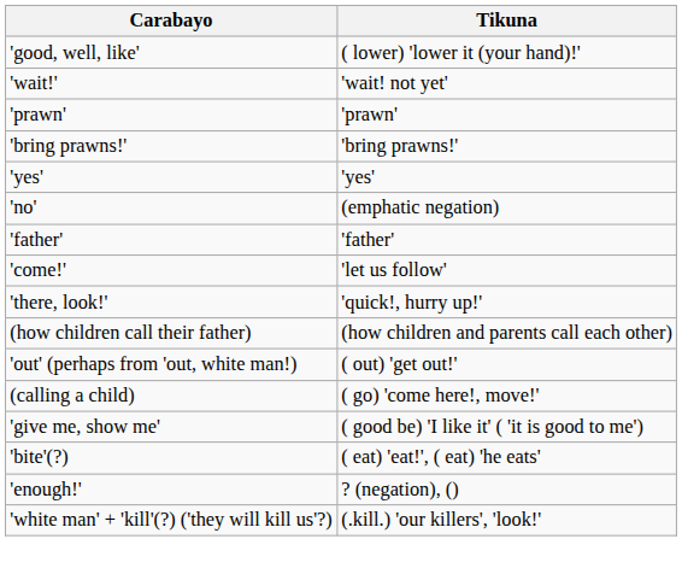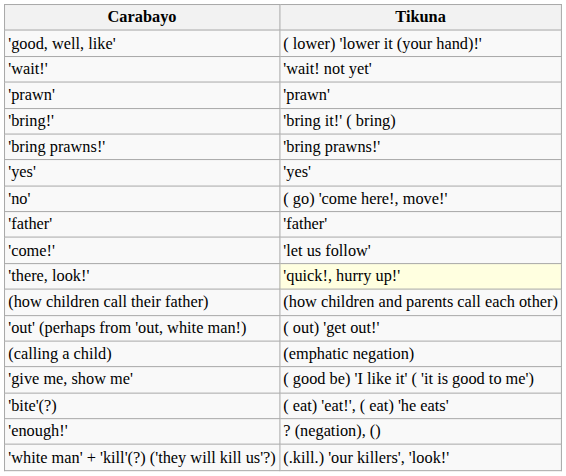 <table class=wikitable>
 <tr>
 <th>Carabayo</th>
 <th>Tikuna</th>
 </tr>
 <tr>
 <td> 'good, well, like'</td>
 <td> (  lower) 'lower it (your hand)!'</td>
 </tr>
 <tr>
 <td> 'wait!'</td>
 <td> 'wait! not yet'</td>
 </tr>
 <tr>
 <td> 'prawn'</td>
 <td> 'prawn'</td>
 </tr>
 <tr>
+<td> 'bring!'</td>
+<td> 'bring it!' ( bring)</td>
+</tr>
+<tr>
 <td> 'bring prawns!'</td>
 <td> 'bring prawns!'</td>
 </tr>
 <tr>
 <td> 'yes'</td>
 <td> 'yes'</td>
 </tr>
 <tr>
 <td> 'no'</td>
-<td> (emphatic negation)</td>
+<td> ( go) 'come here!, move!'</td>
 </tr>
 <tr>
 <td> 'father'</td>
 <td> 'father'</td>
 </tr>
 <tr>
 <td> 'come!'</td>
 <td> 'let us follow'</td>
 </tr>
 <tr>
 <td> 'there, look!'</td>
-<td> 'quick!, hurry up!'</td>
+<td style="background: lightyellow;"> 'quick!, hurry up!'</td>
 </tr>
 <tr>
 <td> (how children call their father)</td>
 <td> (how children and parents call each other)</td>
 </tr>
 <tr>
 <td> 'out' (perhaps from  'out, white man!)</td>
 <td> ( out) 'get out!'</td>
 </tr>
 <tr>
 <td> (calling a child)</td>
-<td> ( go) 'come here!, move!'</td>
+<td> (emphatic negation)</td>
 </tr>
 <tr>
 <td> 'give me, show me'</td>
 <td> (  good be) 'I like it' ( 'it is good to me')</td>
 </tr>
 <tr>
 <td> 'bite'(?)</td>
 <td> ( eat) 'eat!',  ( eat) 'he eats'</td>
 </tr>
 <tr>
 <td> 'enough!'</td>
 <td>?  (negation),  ()</td>
 </tr>
 <tr>
 <td> 'white man' + 'kill'(?) ('they will kill us'?)</td>
 <td> (.kill.) 'our killers',  'look!'</td>
 </tr>
 </table>
